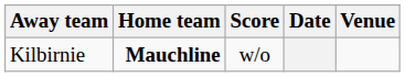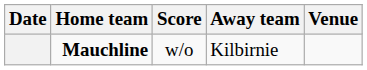 <table class="wikitable football-result-list" style="max-width: 80em; text-align: center">
 <tr>
-<th scope="col">Away team</th>
+<th scope="col">Date</th>
 <th scope="col">Home team</th>
 <th scope="col">Score</th>
-<th scope="col">Date</th>
+<th scope="col">Away team</th>
 <th scope="col">Venue</th>
 </tr>
 <tr>
-<td align=left>Kilbirnie</td>
+<th scope="row"></th>
 <td align=right><strong>Mauchline</strong></td>
 <td>w/o</td>
-<th scope="row"></th>
+<td align=left>Kilbirnie</td>
 <td></td>
 </tr>
 </table>
